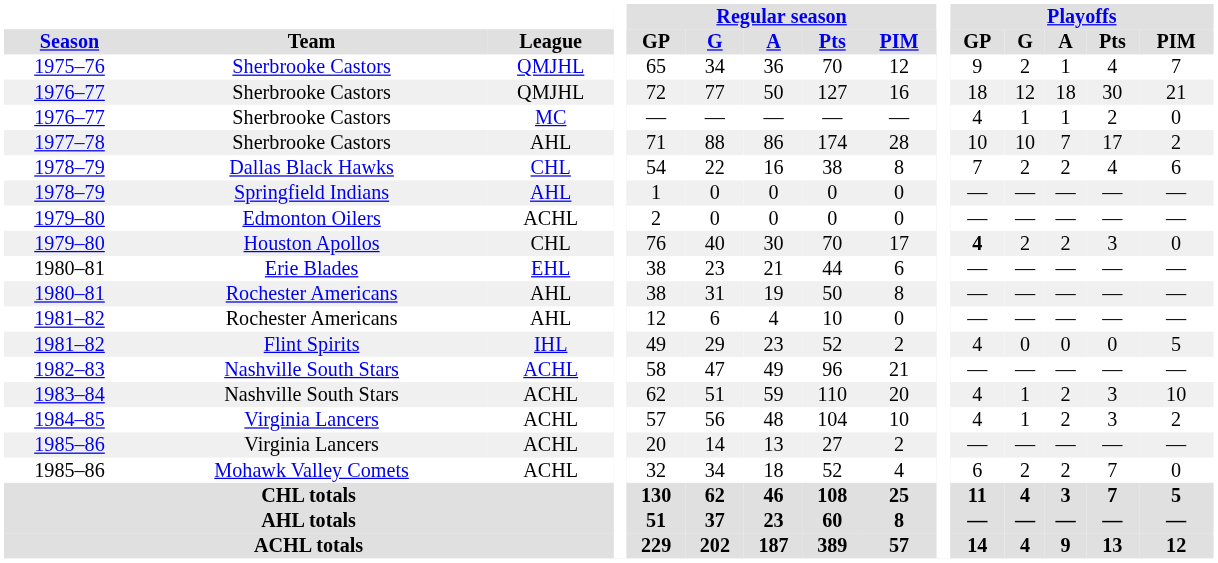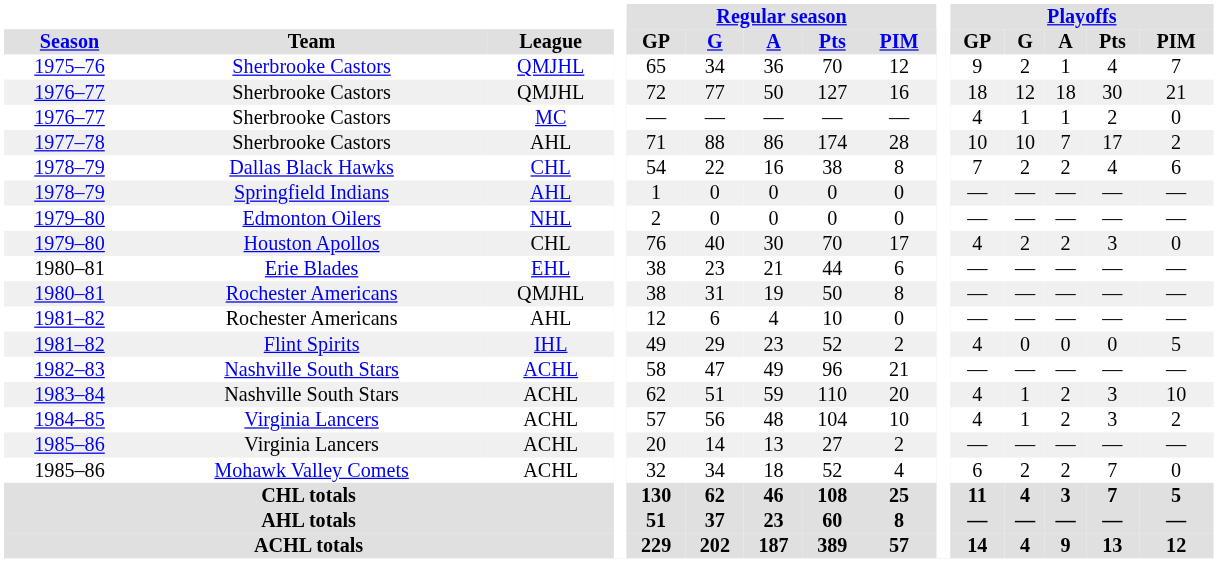 <table border="0" cellpadding="1" cellspacing="0" style="text-align:center; width:60em">
 <tr bgcolor="#e0e0e0">
 <th colspan="3" bgcolor="#ffffff"> </th>
 <th rowspan="99" bgcolor="#ffffff"> </th>
 <th colspan="5"><a href='#'>Regular season</a></th>
 <th rowspan="99" bgcolor="#ffffff"> </th>
 <th colspan="5"><a href='#'>Playoffs</a></th>
 </tr>
 <tr bgcolor="#e0e0e0">
 <th><a href='#'>Season</a></th>
 <th>Team</th>
 <th>League</th>
 <th>GP</th>
 <th><a href='#'>G</a></th>
 <th><a href='#'>A</a></th>
 <th><a href='#'>Pts</a></th>
 <th><a href='#'>PIM</a></th>
 <th>GP</th>
 <th>G</th>
 <th>A</th>
 <th>Pts</th>
 <th>PIM</th>
 </tr>
 <tr>
 <td><a href='#'>1975–76</a></td>
 <td><a href='#'>Sherbrooke Castors</a></td>
 <td><a href='#'>QMJHL</a></td>
 <td>65</td>
 <td>34</td>
 <td>36</td>
 <td>70</td>
 <td>12</td>
 <td>9</td>
 <td>2</td>
 <td>1</td>
 <td>4</td>
 <td>7</td>
 </tr>
 <tr bgcolor="#f0f0f0">
 <td><a href='#'>1976–77</a></td>
 <td>Sherbrooke Castors</td>
 <td>QMJHL</td>
 <td>72</td>
 <td>77</td>
 <td>50</td>
 <td>127</td>
 <td>16</td>
 <td>18</td>
 <td>12</td>
 <td>18</td>
 <td>30</td>
 <td>21</td>
 </tr>
 <tr>
 <td><a href='#'>1976–77</a></td>
 <td>Sherbrooke Castors</td>
 <td><a href='#'>MC</a></td>
 <td>—</td>
 <td>—</td>
 <td>—</td>
 <td>—</td>
 <td>—</td>
 <td>4</td>
 <td>1</td>
 <td>1</td>
 <td>2</td>
 <td>0</td>
 </tr>
 <tr bgcolor="#f0f0f0">
 <td><a href='#'>1977–78</a></td>
 <td>Sherbrooke Castors</td>
 <td>AHL</td>
 <td>71</td>
 <td>88</td>
 <td>86</td>
 <td>174</td>
 <td>28</td>
 <td>10</td>
 <td>10</td>
 <td>7</td>
 <td>17</td>
 <td>2</td>
 </tr>
 <tr>
 <td><a href='#'>1978–79</a></td>
 <td><a href='#'>Dallas Black Hawks</a></td>
 <td><a href='#'>CHL</a></td>
 <td>54</td>
 <td>22</td>
 <td>16</td>
 <td>38</td>
 <td>8</td>
 <td>7</td>
 <td>2</td>
 <td>2</td>
 <td>4</td>
 <td>6</td>
 </tr>
 <tr bgcolor="#f0f0f0">
 <td><a href='#'>1978–79</a></td>
 <td><a href='#'>Springfield Indians</a></td>
 <td><a href='#'>AHL</a></td>
 <td>1</td>
 <td>0</td>
 <td>0</td>
 <td>0</td>
 <td>0</td>
 <td>—</td>
 <td>—</td>
 <td>—</td>
 <td>—</td>
 <td>—</td>
 </tr>
 <tr>
 <td><a href='#'>1979–80</a></td>
 <td><a href='#'>Edmonton Oilers</a></td>
-<td>ACHL</td>
+<td><a href='#'>NHL</a></td>
 <td>2</td>
 <td>0</td>
 <td>0</td>
 <td>0</td>
 <td>0</td>
 <td>—</td>
 <td>—</td>
 <td>—</td>
 <td>—</td>
 <td>—</td>
 </tr>
 <tr bgcolor="#f0f0f0">
 <td><a href='#'>1979–80</a></td>
 <td><a href='#'>Houston Apollos</a></td>
 <td>CHL</td>
 <td>76</td>
 <td>40</td>
 <td>30</td>
 <td>70</td>
 <td>17</td>
-<td><strong>4</strong></td>
+<td>4</td>
 <td>2</td>
 <td>2</td>
 <td>3</td>
 <td>0</td>
 </tr>
 <tr>
 <td>1980–81</td>
 <td><a href='#'>Erie Blades</a></td>
 <td><a href='#'>EHL</a></td>
 <td>38</td>
 <td>23</td>
 <td>21</td>
 <td>44</td>
 <td>6</td>
 <td>—</td>
 <td>—</td>
 <td>—</td>
 <td>—</td>
 <td>—</td>
 </tr>
 <tr bgcolor="#f0f0f0">
 <td><a href='#'>1980–81</a></td>
 <td><a href='#'>Rochester Americans</a></td>
-<td>AHL</td>
+<td>QMJHL</td>
 <td>38</td>
 <td>31</td>
 <td>19</td>
 <td>50</td>
 <td>8</td>
 <td>—</td>
 <td>—</td>
 <td>—</td>
 <td>—</td>
 <td>—</td>
 </tr>
 <tr>
 <td><a href='#'>1981–82</a></td>
 <td>Rochester Americans</td>
 <td>AHL</td>
 <td>12</td>
 <td>6</td>
 <td>4</td>
 <td>10</td>
 <td>0</td>
 <td>—</td>
 <td>—</td>
 <td>—</td>
 <td>—</td>
 <td>—</td>
 </tr>
 <tr bgcolor="#f0f0f0">
 <td><a href='#'>1981–82</a></td>
 <td><a href='#'>Flint Spirits</a></td>
 <td><a href='#'>IHL</a></td>
 <td>49</td>
 <td>29</td>
 <td>23</td>
 <td>52</td>
 <td>2</td>
 <td>4</td>
 <td>0</td>
 <td>0</td>
 <td>0</td>
 <td>5</td>
 </tr>
 <tr>
 <td><a href='#'>1982–83</a></td>
 <td><a href='#'>Nashville South Stars</a></td>
 <td><a href='#'>ACHL</a></td>
 <td>58</td>
 <td>47</td>
 <td>49</td>
 <td>96</td>
 <td>21</td>
 <td>—</td>
 <td>—</td>
 <td>—</td>
 <td>—</td>
 <td>—</td>
 </tr>
 <tr bgcolor="#f0f0f0">
 <td><a href='#'>1983–84</a></td>
 <td>Nashville South Stars</td>
 <td>ACHL</td>
 <td>62</td>
 <td>51</td>
 <td>59</td>
 <td>110</td>
 <td>20</td>
 <td>4</td>
 <td>1</td>
 <td>2</td>
 <td>3</td>
 <td>10</td>
 </tr>
 <tr>
 <td><a href='#'>1984–85</a></td>
 <td><a href='#'>Virginia Lancers</a></td>
 <td>ACHL</td>
 <td>57</td>
 <td>56</td>
 <td>48</td>
 <td>104</td>
 <td>10</td>
 <td>4</td>
 <td>1</td>
 <td>2</td>
 <td>3</td>
 <td>2</td>
 </tr>
 <tr bgcolor="#f0f0f0">
 <td><a href='#'>1985–86</a></td>
 <td>Virginia Lancers</td>
 <td>ACHL</td>
 <td>20</td>
 <td>14</td>
 <td>13</td>
 <td>27</td>
 <td>2</td>
 <td>—</td>
 <td>—</td>
 <td>—</td>
 <td>—</td>
 <td>—</td>
 </tr>
 <tr>
 <td>1985–86</td>
 <td><a href='#'>Mohawk Valley Comets</a></td>
 <td>ACHL</td>
 <td>32</td>
 <td>34</td>
 <td>18</td>
 <td>52</td>
 <td>4</td>
 <td>6</td>
 <td>2</td>
 <td>2</td>
 <td>7</td>
 <td>0</td>
 </tr>
 <tr bgcolor="#e0e0e0">
 <th colspan="3">CHL totals</th>
 <th>130</th>
 <th>62</th>
 <th>46</th>
 <th>108</th>
 <th>25</th>
 <th>11</th>
 <th>4</th>
 <th>3</th>
 <th>7</th>
 <th>5</th>
 </tr>
 <tr bgcolor="#e0e0e0">
 <th colspan="3">AHL totals</th>
 <th>51</th>
 <th>37</th>
 <th>23</th>
 <th>60</th>
 <th>8</th>
 <th>—</th>
 <th>—</th>
 <th>—</th>
 <th>—</th>
 <th>—</th>
 </tr>
 <tr bgcolor="#e0e0e0">
 <th colspan="3">ACHL totals</th>
 <th>229</th>
 <th>202</th>
 <th>187</th>
 <th>389</th>
 <th>57</th>
 <th>14</th>
 <th>4</th>
 <th>9</th>
 <th>13</th>
 <th>12</th>
 </tr>
 </table>
